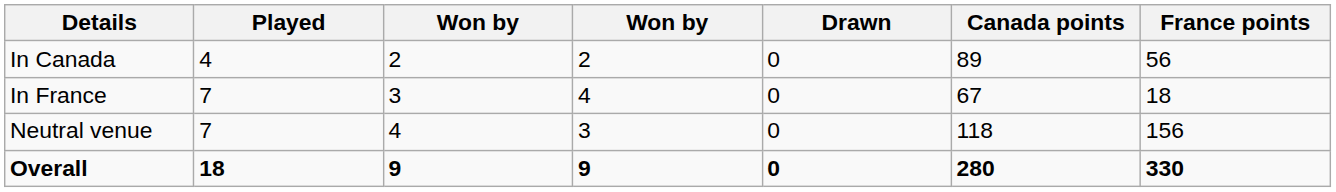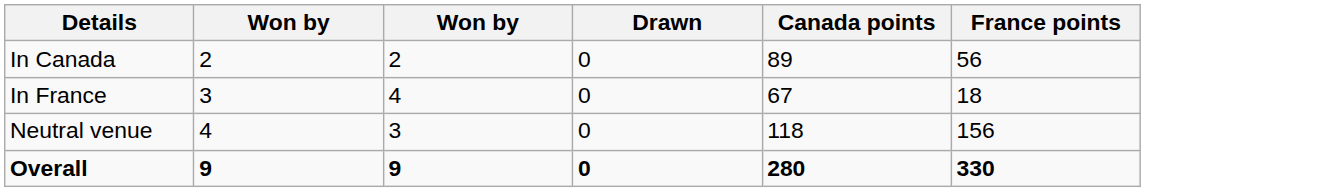 <table class="wikitable sortable">
 <tr>
 <th width="125">Details</th>
-<th width="125">Played</th>
 <th width="125">Won by<br></th>
 <th width="125">Won by<br></th>
 <th width="125">Drawn</th>
 <th width="125">Canada points</th>
 <th width="125">France points</th>
 </tr>
 <tr>
 <td>In Canada</td>
-<td>4</td>
 <td>2</td>
 <td>2</td>
 <td>0</td>
 <td>89</td>
 <td>56</td>
 </tr>
 <tr>
 <td>In France</td>
-<td>7</td>
 <td>3</td>
 <td>4</td>
 <td>0</td>
 <td>67</td>
 <td>18</td>
 </tr>
 <tr>
 <td>Neutral venue</td>
-<td>7</td>
 <td>4</td>
 <td>3</td>
 <td>0</td>
 <td>118</td>
 <td>156</td>
 </tr>
 <tr>
 <td><strong>Overall</strong></td>
-<td><strong>18</strong></td>
 <td><strong>9</strong></td>
 <td><strong>9</strong></td>
 <td><strong>0</strong></td>
 <td><strong>280</strong></td>
 <td><strong>330</strong></td>
 </tr>
 </table>
